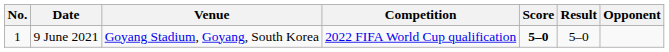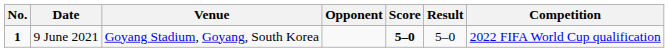 <table class="wikitable sortable">
 <tr>
 <th>No.</th>
 <th>Date</th>
 <th>Venue</th>
-<th>Competition</th>
+<th>Opponent</th>
 <th>Score</th>
 <th>Result</th>
-<th>Opponent</th>
+<th>Competition</th>
 </tr>
 <tr>
-<td align="center">1</td>
+<td align="center"><strong>1</strong></td>
 <td>9 June 2021</td>
 <td><a href='#'>Goyang Stadium</a>, <a href='#'>Goyang</a>, South Korea</td>
-<td><a href='#'>2022 FIFA World Cup qualification</a></td>
+<td></td>
 <td align="center"><strong>5–0</strong></td>
 <td align="center">5–0</td>
-<td></td>
+<td><a href='#'>2022 FIFA World Cup qualification</a></td>
 </tr>
 </table>
